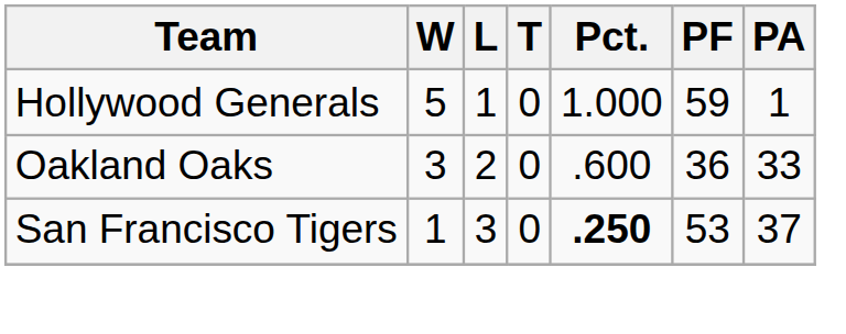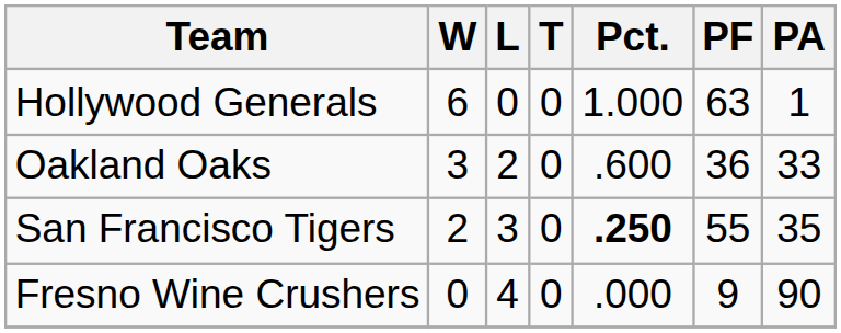 <table class="wikitable">
 <tr>
 <th>Team</th>
 <th>W</th>
 <th>L</th>
 <th>T</th>
 <th>Pct.</th>
 <th>PF</th>
 <th>PA</th>
 </tr>
 <tr align="center">
 <td align="left">Hollywood Generals</td>
-<td>5</td>
-<td>1</td>
+<td>6</td>
+<td>0</td>
 <td>0</td>
 <td>1.000</td>
-<td>59</td>
+<td>63</td>
 <td>1</td>
 </tr>
 <tr align="center">
 <td align="left">Oakland Oaks</td>
 <td>3</td>
 <td>2</td>
 <td>0</td>
 <td>.600</td>
 <td>36</td>
 <td>33</td>
 </tr>
 <tr align="center">
 <td align="left">San Francisco Tigers</td>
-<td>1</td>
+<td>2</td>
 <td>3</td>
 <td>0</td>
 <td><strong>.250</strong></td>
-<td>53</td>
-<td>37</td>
+<td>55</td>
+<td>35</td>
+</tr>
+<tr align="center">
+<td align="left">Fresno Wine Crushers</td>
+<td>0</td>
+<td>4</td>
+<td>0</td>
+<td>.000</td>
+<td>9</td>
+<td>90</td>
 </tr>
 <tr align="center">
 </tr>
 </table>
